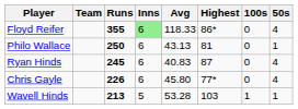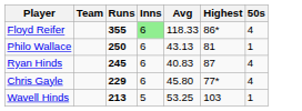 <table class="wikitable">
 <tr>
 <th>Player</th>
 <th>Team</th>
 <th>Runs</th>
 <th>Inns</th>
 <th>Avg</th>
 <th>Highest</th>
-<th>100s</th>
 <th>50s</th>
 </tr>
 <tr>
 <td><a href='#'>Floyd Reifer</a></td>
 <td></td>
 <td><strong>355</strong></td>
 <td style="background: lightgreen;">6</td>
 <td>118.33</td>
 <td>86*</td>
-<td>0</td>
 <td>4</td>
 </tr>
 <tr>
 <td><a href='#'>Philo Wallace</a></td>
 <td></td>
 <td><strong>250</strong></td>
 <td>6</td>
 <td>43.13</td>
 <td>81</td>
-<td>0</td>
 <td>1</td>
 </tr>
 <tr>
 <td><a href='#'>Ryan Hinds</a></td>
 <td></td>
 <td><strong>245</strong></td>
 <td>6</td>
 <td>40.83</td>
 <td>87</td>
-<td>0</td>
 <td>4</td>
 </tr>
 <tr>
 <td><a href='#'>Chris Gayle</a></td>
 <td></td>
-<td><strong>226</strong></td>
+<td><strong>229</strong></td>
 <td>6</td>
 <td>45.80</td>
 <td>77*</td>
-<td>0</td>
 <td>4</td>
 </tr>
 <tr>
 <td><a href='#'>Wavell Hinds</a></td>
 <td></td>
 <td><strong>213</strong></td>
 <td>5</td>
-<td>53.28</td>
+<td>53.25</td>
 <td>103</td>
-<td>1</td>
 <td>1</td>
 </tr>
 </table>
